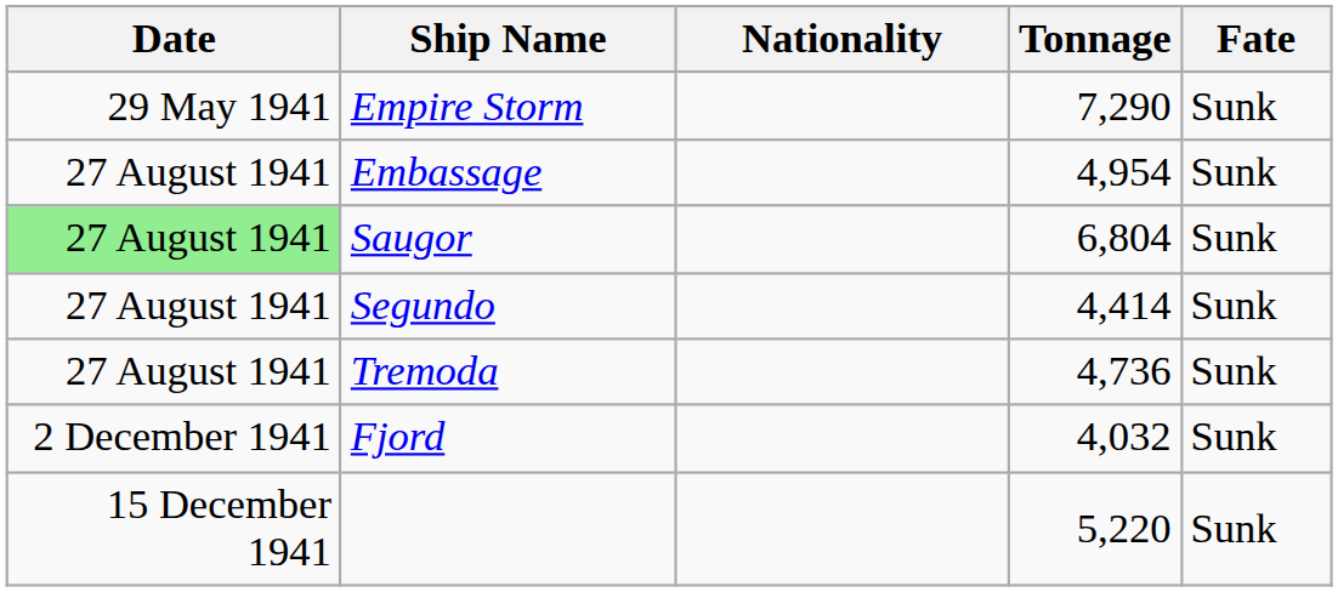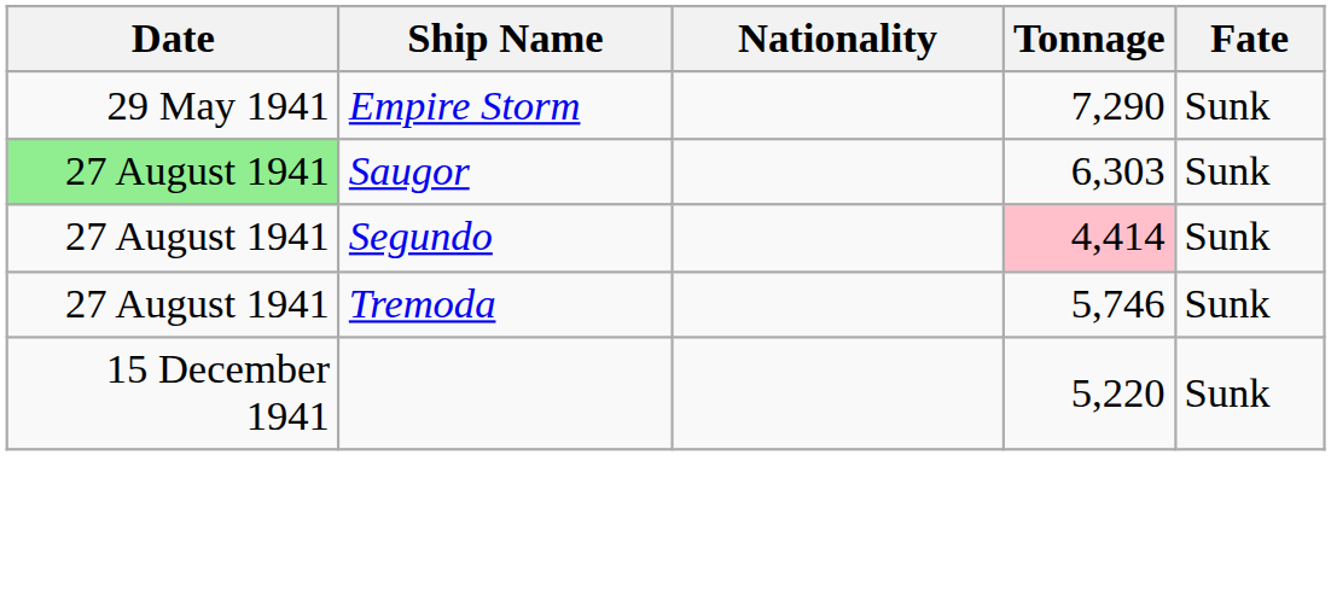 <table class="wikitable sortable" style="margin: 1em auto 1em auto;">
 <tr>
 <th width="120px">Date</th>
 <th width="120px">Ship Name</th>
 <th width="120px">Nationality</th>
 <th width="25px">Tonnage</th>
 <th width="50px">Fate</th>
 </tr>
 <tr>
 <td align="right">29 May 1941</td>
 <td align="left"><a href='#'><em>Empire Storm</em></a></td>
 <td align="left"></td>
 <td align="right">7,290</td>
 <td align="left">Sunk</td>
 </tr>
 <tr>
-<td align="right">27 August 1941</td>
-<td align="left"><a href='#'><em>Embassage</em></a></td>
-<td align="left"></td>
-<td align="right">4,954</td>
-<td align="left">Sunk</td>
-</tr>
-<tr>
 <td align="right" style="background: lightgreen;">27 August 1941</td>
 <td align="left"><a href='#'><em>Saugor</em></a></td>
 <td align="left"></td>
-<td align="right">6,804</td>
+<td align="right">6,303</td>
 <td align="left">Sunk</td>
 </tr>
 <tr>
 <td align="right">27 August 1941</td>
 <td align="left"><a href='#'><em>Segundo</em></a></td>
 <td align="left"></td>
-<td align="right">4,414</td>
+<td align="right" style="background: pink;">4,414</td>
 <td align="left">Sunk</td>
 </tr>
 <tr>
 <td align="right">27 August 1941</td>
 <td align="left"><a href='#'><em>Tremoda</em></a></td>
 <td align="left"></td>
-<td align="right">4,736</td>
-<td align="left">Sunk</td>
-</tr>
-<tr>
-<td align="right">2 December 1941</td>
-<td align="left"><a href='#'><em>Fjord</em></a></td>
-<td align="left"></td>
-<td align="right">4,032</td>
+<td align="right">5,746</td>
 <td align="left">Sunk</td>
 </tr>
 <tr>
 <td align="right">15 December 1941</td>
 <td align="left"></td>
 <td align="left"></td>
 <td align="right">5,220</td>
 <td align="left">Sunk</td>
 </tr>
 </table>
